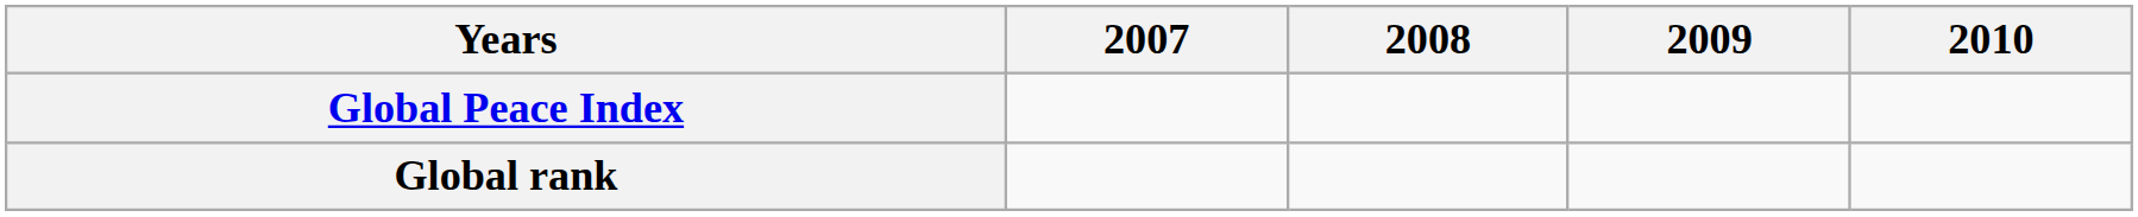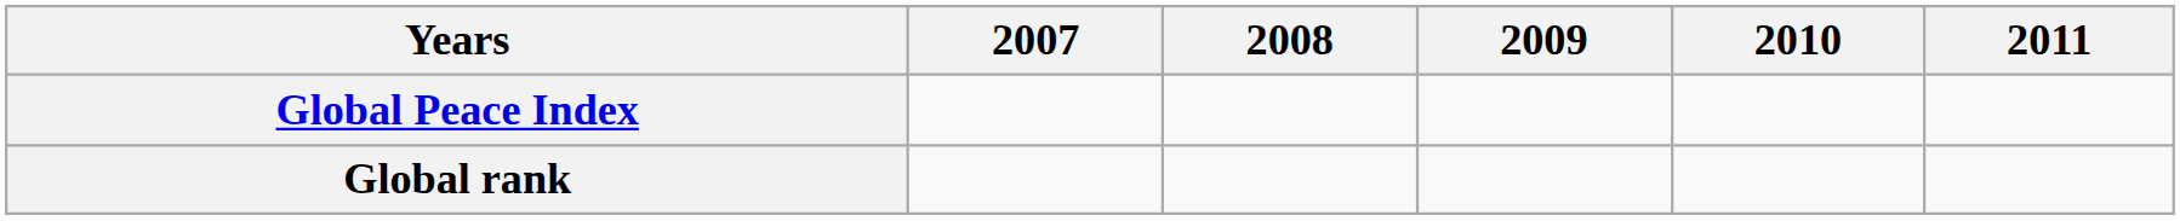 <table class="wikitable" style="width:50%;">
 <tr>
 <th>Years</th>
 <th>2007</th>
 <th>2008</th>
 <th>2009</th>
 <th>2010</th>
+<th>2011</th>
 </tr>
 <tr>
 <th><a href='#'>Global Peace Index</a></th>
+<td></td>
 <td></td>
 <td></td>
 <td></td>
 <td></td>
 </tr>
 <tr>
 <th>Global rank</th>
 <td></td>
 <td></td>
 <td></td>
 <td></td>
+<td></td>
 </tr>
 </table>
